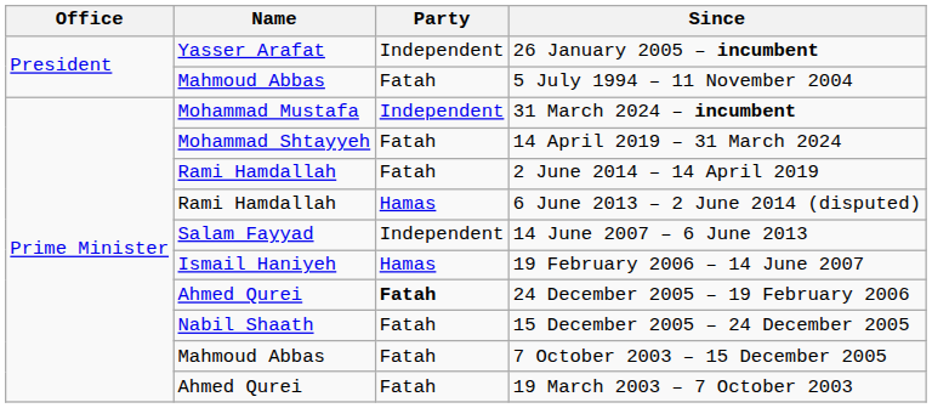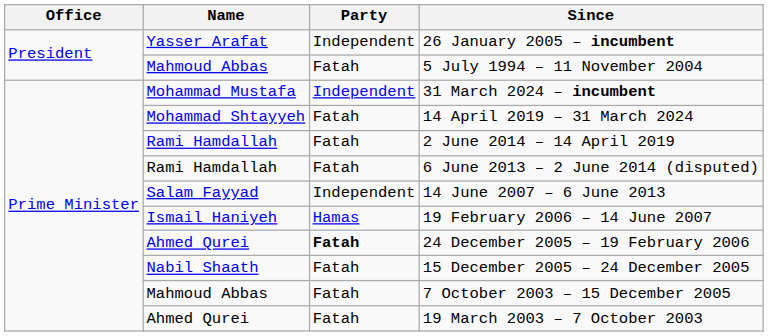 <table class="wikitable" style="font-size:95%;">
 <tr>
 <th>Office</th>
 <th>Name</th>
 <th>Party</th>
 <th>Since</th>
 </tr>
 <tr>
 <td rowspan=2><a href='#'>President</a></td>
 <td><a href='#'>Yasser Arafat</a></td>
 <td>Independent</td>
 <td>26 January 2005 – <strong>incumbent</strong></td>
 </tr>
 <tr>
 <td><a href='#'>Mahmoud Abbas</a></td>
 <td>Fatah</td>
 <td>5 July 1994 – 11 November 2004</td>
 </tr>
 <tr>
 <td rowspan="10"><a href='#'>Prime Minister</a></td>
 <td><a href='#'>Mohammad Mustafa</a></td>
 <td><a href='#'>Independent</a></td>
 <td>31 March 2024 – <strong>incumbent</strong></td>
 </tr>
 <tr>
 <td><a href='#'>Mohammad Shtayyeh</a></td>
 <td>Fatah</td>
 <td>14 April 2019 – 31 March 2024</td>
 </tr>
 <tr>
 <td><a href='#'>Rami Hamdallah</a></td>
 <td>Fatah</td>
 <td>2 June 2014 – 14 April 2019</td>
 </tr>
 <tr>
 <td>Rami Hamdallah</td>
-<td><a href='#'>Hamas</a></td>
+<td>Fatah</td>
 <td>6 June 2013 – 2 June 2014 (disputed)</td>
 </tr>
 <tr>
 <td><a href='#'>Salam Fayyad</a></td>
 <td>Independent</td>
 <td>14 June 2007 – 6 June 2013</td>
 </tr>
 <tr>
 <td><a href='#'>Ismail Haniyeh</a></td>
 <td><a href='#'>Hamas</a></td>
 <td>19 February 2006 – 14 June 2007</td>
 </tr>
 <tr>
 <td><a href='#'>Ahmed Qurei</a></td>
 <td><strong>Fatah</strong></td>
 <td>24 December 2005 – 19 February 2006</td>
 </tr>
 <tr>
 <td><a href='#'>Nabil Shaath</a></td>
 <td>Fatah</td>
 <td>15 December 2005 – 24 December 2005</td>
 </tr>
 <tr>
 <td>Mahmoud Abbas</td>
 <td>Fatah</td>
 <td>7 October 2003 – 15 December 2005</td>
 </tr>
 <tr>
 <td>Ahmed Qurei</td>
 <td>Fatah</td>
 <td>19 March 2003 – 7 October 2003</td>
 </tr>
 </table>
